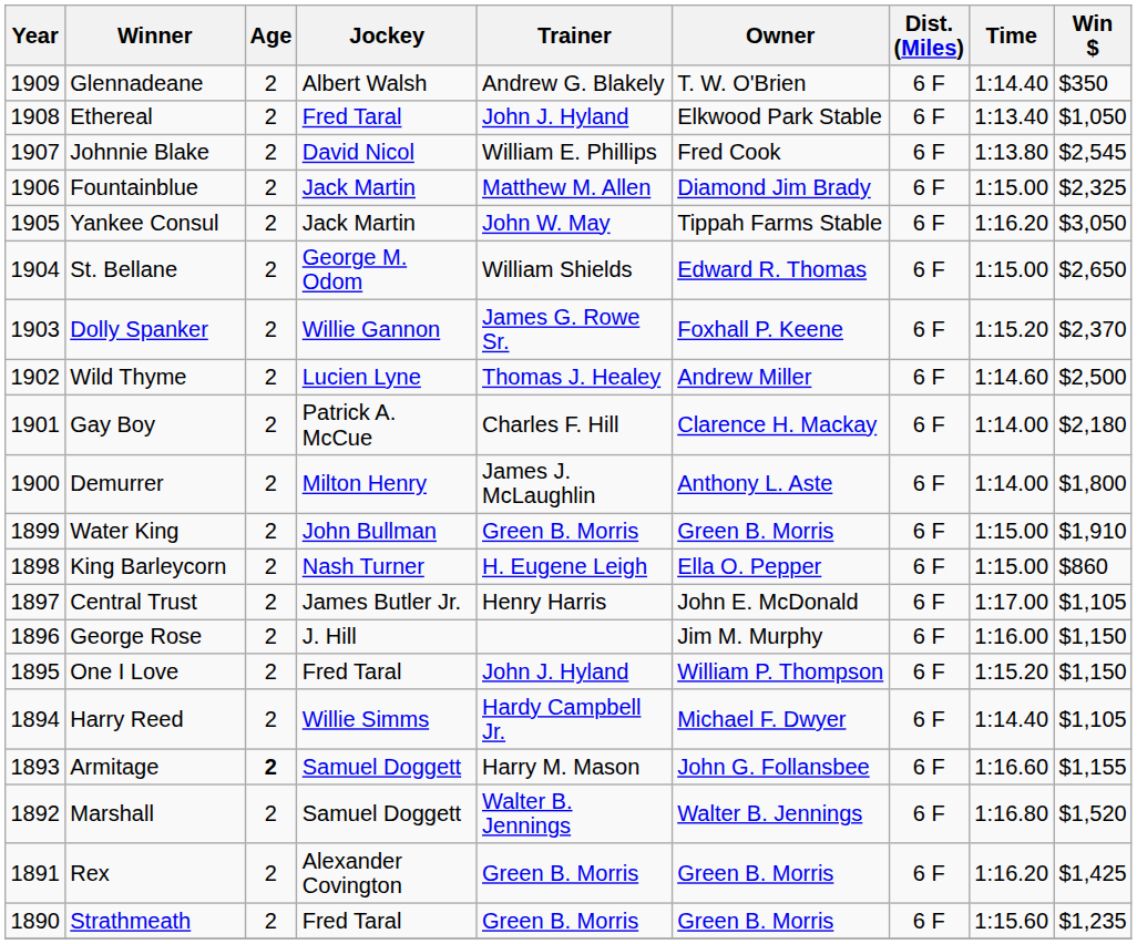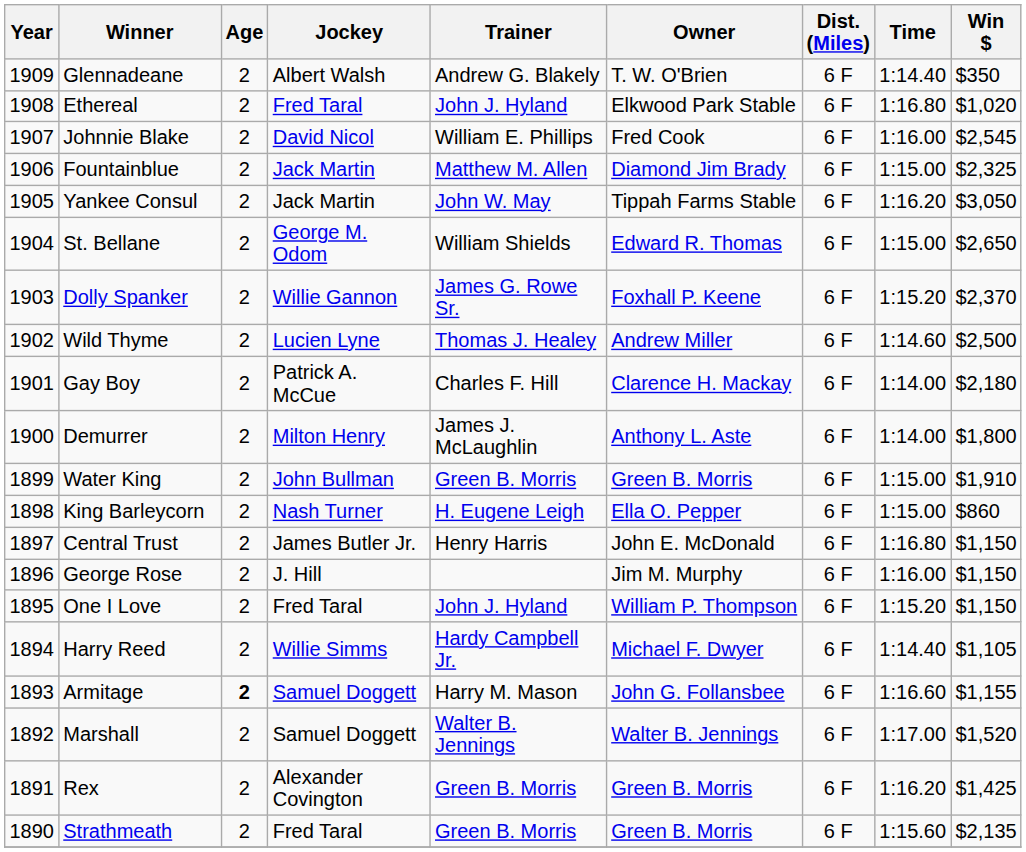 <table class="wikitable sortable" style="font-size:90%">
 <tr>
 <th style="width:30px">Year<br></th>
 <th style="width:110px">Winner<br></th>
 <th style="width:20px">Age<br></th>
 <th style="width:110px">Jockey<br></th>
 <th style="width:120px">Trainer<br></th>
 <th>Owner<br></th>
 <th style="width:25px">Dist.<br> <span>(<a href='#'>Miles</a>)</span></th>
 <th style="width:25px">Time<br></th>
 <th style="width:25px">Win<br>$</th>
 </tr>
 <tr>
 <td align=center>1909</td>
 <td>Glennadeane</td>
 <td align=center>2</td>
 <td>Albert Walsh</td>
 <td>Andrew G. Blakely</td>
 <td>T. W. O'Brien</td>
 <td align=center>6 F</td>
 <td align=center>1:14.40</td>
 <td>$350</td>
 </tr>
 <tr>
 <td align=center>1908</td>
 <td>Ethereal</td>
 <td align=center>2</td>
 <td><a href='#'>Fred Taral</a></td>
 <td><a href='#'>John J. Hyland</a></td>
 <td>Elkwood Park Stable</td>
 <td align=center>6 F</td>
-<td align=center>1:13.40</td>
-<td>$1,050</td>
+<td align=center>1:16.80</td>
+<td>$1,020</td>
 </tr>
 <tr>
 <td align=center>1907</td>
 <td>Johnnie Blake</td>
 <td align=center>2</td>
 <td><a href='#'>David Nicol</a></td>
 <td>William E. Phillips</td>
 <td>Fred Cook</td>
 <td align=center>6 F</td>
-<td align=center>1:13.80</td>
+<td align=center>1:16.00</td>
 <td>$2,545</td>
 </tr>
 <tr>
 <td align=center>1906</td>
 <td>Fountainblue</td>
 <td align=center>2</td>
 <td><a href='#'>Jack Martin</a></td>
 <td><a href='#'>Matthew M. Allen</a></td>
 <td><a href='#'>Diamond Jim Brady</a></td>
 <td align=center>6 F</td>
 <td align=center>1:15.00</td>
 <td>$2,325</td>
 </tr>
 <tr>
 <td align=center>1905</td>
 <td>Yankee Consul</td>
 <td align=center>2</td>
 <td>Jack Martin</td>
 <td><a href='#'>John W. May</a></td>
 <td>Tippah Farms Stable</td>
 <td align=center>6 F</td>
 <td align=center>1:16.20</td>
 <td>$3,050</td>
 </tr>
 <tr>
 <td align=center>1904</td>
 <td>St. Bellane</td>
 <td align=center>2</td>
 <td><a href='#'>George M. Odom</a></td>
 <td>William Shields</td>
 <td><a href='#'>Edward R. Thomas</a></td>
 <td align=center>6 F</td>
 <td align=center>1:15.00</td>
 <td>$2,650</td>
 </tr>
 <tr>
 <td align=center>1903</td>
 <td><a href='#'>Dolly Spanker</a></td>
 <td align=center>2</td>
 <td><a href='#'>Willie Gannon</a></td>
 <td><a href='#'>James G. Rowe Sr.</a></td>
 <td><a href='#'>Foxhall P. Keene</a></td>
 <td align=center>6 F</td>
 <td align=center>1:15.20</td>
 <td>$2,370</td>
 </tr>
 <tr>
 <td align=center>1902</td>
 <td>Wild Thyme</td>
 <td align=center>2</td>
 <td><a href='#'>Lucien Lyne</a></td>
 <td><a href='#'>Thomas J. Healey</a></td>
 <td><a href='#'>Andrew Miller</a></td>
 <td align=center>6 F</td>
 <td align=center>1:14.60</td>
 <td>$2,500</td>
 </tr>
 <tr>
 <td align=center>1901</td>
 <td>Gay Boy</td>
 <td align=center>2</td>
 <td>Patrick A. McCue</td>
 <td>Charles F. Hill</td>
 <td><a href='#'>Clarence H. Mackay</a></td>
 <td align=center>6 F</td>
 <td align=center>1:14.00</td>
 <td>$2,180</td>
 </tr>
 <tr>
 <td align=center>1900</td>
 <td>Demurrer</td>
 <td align=center>2</td>
 <td><a href='#'>Milton Henry</a></td>
 <td>James J. McLaughlin</td>
 <td><a href='#'>Anthony L. Aste</a></td>
 <td align=center>6 F</td>
 <td align=center>1:14.00</td>
 <td>$1,800</td>
 </tr>
 <tr>
 <td align=center>1899</td>
 <td>Water King</td>
 <td align=center>2</td>
 <td><a href='#'>John Bullman</a></td>
 <td><a href='#'>Green B. Morris</a></td>
 <td><a href='#'>Green B. Morris</a></td>
 <td align=center>6 F</td>
 <td align=center>1:15.00</td>
 <td>$1,910</td>
 </tr>
 <tr>
 <td align=center>1898</td>
 <td>King Barleycorn</td>
 <td align=center>2</td>
 <td><a href='#'>Nash Turner</a></td>
 <td><a href='#'>H. Eugene Leigh</a></td>
 <td><a href='#'>Ella O. Pepper</a></td>
 <td align=center>6 F</td>
 <td align=center>1:15.00</td>
 <td>$860</td>
 </tr>
 <tr>
 <td align=center>1897</td>
 <td>Central Trust</td>
 <td align=center>2</td>
 <td>James Butler Jr.</td>
 <td>Henry Harris</td>
 <td>John E. McDonald</td>
 <td align=center>6 F</td>
-<td align=center>1:17.00</td>
-<td>$1,105</td>
+<td align=center>1:16.80</td>
+<td>$1,150</td>
 </tr>
 <tr>
 <td align=center>1896</td>
 <td>George Rose</td>
 <td align=center>2</td>
 <td>J. Hill</td>
 <td></td>
 <td>Jim M. Murphy</td>
 <td align=center>6 F</td>
 <td align=center>1:16.00</td>
 <td>$1,150</td>
 </tr>
 <tr>
 <td align=center>1895</td>
 <td>One I Love</td>
 <td align=center>2</td>
 <td>Fred Taral</td>
 <td><a href='#'>John J. Hyland</a></td>
 <td><a href='#'>William P. Thompson</a></td>
 <td align=center>6 F</td>
 <td align=center>1:15.20</td>
 <td>$1,150</td>
 </tr>
 <tr>
 <td align=center>1894</td>
 <td>Harry Reed</td>
 <td align=center>2</td>
 <td><a href='#'>Willie Simms</a></td>
 <td><a href='#'>Hardy Campbell Jr.</a></td>
 <td><a href='#'>Michael F. Dwyer</a></td>
 <td align=center>6 F</td>
 <td align=center>1:14.40</td>
 <td>$1,105</td>
 </tr>
 <tr>
 <td align=center>1893</td>
 <td>Armitage</td>
 <td align=center><strong>2</strong></td>
 <td><a href='#'>Samuel Doggett</a></td>
 <td>Harry M. Mason</td>
 <td><a href='#'>John G. Follansbee</a></td>
 <td align=center>6 F</td>
 <td align=center>1:16.60</td>
 <td>$1,155</td>
 </tr>
 <tr>
 <td align=center>1892</td>
 <td>Marshall</td>
 <td align=center>2</td>
 <td>Samuel Doggett</td>
 <td><a href='#'>Walter B. Jennings</a></td>
 <td><a href='#'>Walter B. Jennings</a></td>
 <td align=center>6 F</td>
-<td align=center>1:16.80</td>
+<td align=center>1:17.00</td>
 <td>$1,520</td>
 </tr>
 <tr>
 <td align=center>1891</td>
 <td>Rex</td>
 <td align=center>2</td>
 <td>Alexander Covington</td>
 <td><a href='#'>Green B. Morris</a></td>
 <td><a href='#'>Green B. Morris</a></td>
 <td align=center>6 F</td>
 <td align=center>1:16.20</td>
 <td>$1,425</td>
 </tr>
 <tr>
 <td align=center>1890</td>
 <td><a href='#'>Strathmeath</a></td>
 <td align=center>2</td>
 <td>Fred Taral</td>
 <td><a href='#'>Green B. Morris</a></td>
 <td><a href='#'>Green B. Morris</a></td>
 <td align=center>6 F</td>
 <td align=center>1:15.60</td>
-<td>$1,235</td>
+<td>$2,135</td>
 </tr>
 <tr>
 </tr>
 </table>
